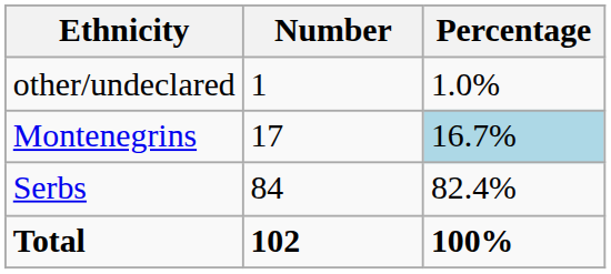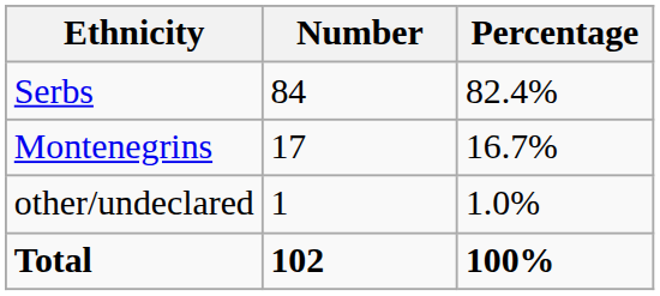 <table class="wikitable">
 <tr>
 <th width="100px">Ethnicity</th>
 <th width="80px">Number</th>
 <th width="80px">Percentage</th>
 </tr>
 <tr>
-<td>other/undeclared</td>
-<td>1</td>
-<td>1.0%</td>
+<td><a href='#'>Serbs</a></td>
+<td>84</td>
+<td>82.4%</td>
 </tr>
 <tr>
 <td><a href='#'>Montenegrins</a></td>
 <td>17</td>
-<td style="background: lightblue;">16.7%</td>
+<td>16.7%</td>
 </tr>
 <tr>
-<td><a href='#'>Serbs</a></td>
-<td>84</td>
-<td>82.4%</td>
+<td>other/undeclared</td>
+<td>1</td>
+<td>1.0%</td>
 </tr>
 <tr>
 <td><strong>Total</strong></td>
 <td><strong>102</strong></td>
 <td><strong>100%</strong></td>
 </tr>
 </table>
